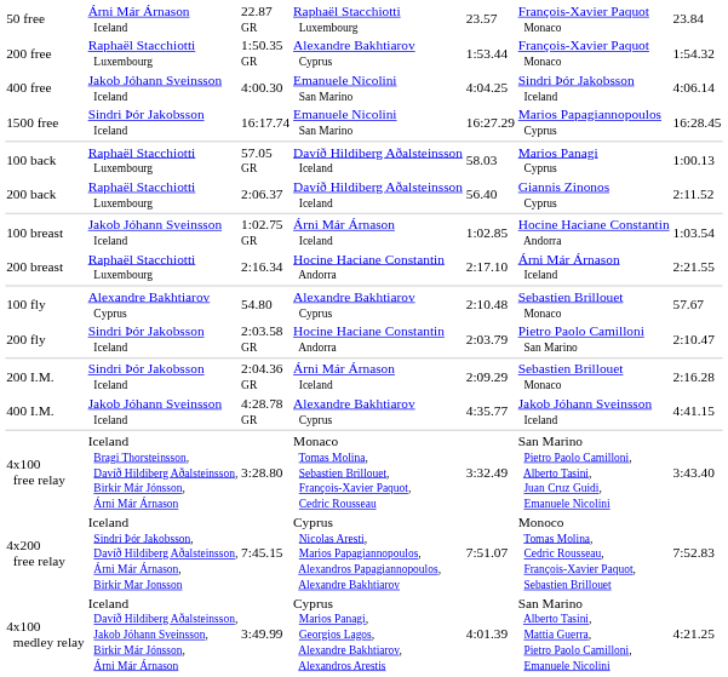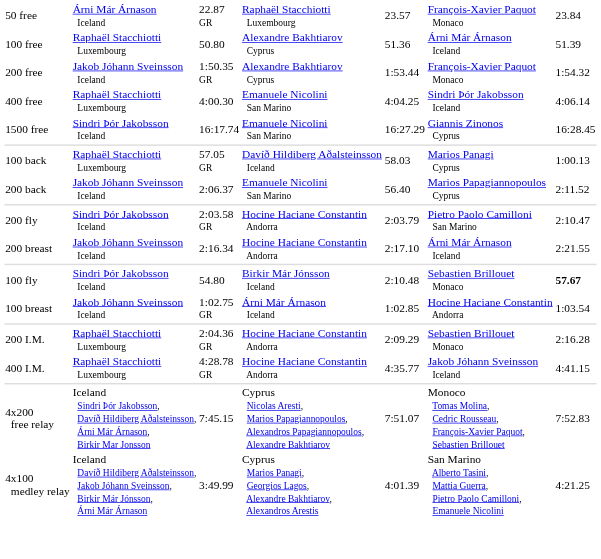 <table>
 <tr>
 <td>50 free</td>
 <td><a href='#'>Árni Már Árnason</a> <small><br>    Iceland </small></td>
 <td>22.87 <small><br>GR</small></td>
 <td><a href='#'>Raphaël Stacchiotti</a> <small><br>    Luxembourg </small></td>
 <td>23.57</td>
 <td><a href='#'>François-Xavier Paquot</a> <small><br>    Monaco </small></td>
 <td>23.84</td>
 </tr>
 <tr>
+<td>100 free</td>
+<td><a href='#'>Raphaël Stacchiotti</a> <small><br>    Luxembourg </small></td>
+<td>50.80</td>
+<td><a href='#'>Alexandre Bakhtiarov</a> <small><br>    Cyprus </small></td>
+<td>51.36</td>
+<td><a href='#'>Árni Már Árnason</a> <small><br>    Iceland </small></td>
+<td>51.39</td>
+</tr>
+<tr>
 <td>200 free</td>
-<td><a href='#'>Raphaël Stacchiotti</a> <small><br>    Luxembourg </small></td>
+<td><a href='#'>Jakob Jóhann Sveinsson</a> <small><br>    Iceland </small></td>
 <td>1:50.35 <small><br>GR</small></td>
 <td><a href='#'>Alexandre Bakhtiarov</a> <small><br>    Cyprus </small></td>
 <td>1:53.44</td>
 <td><a href='#'>François-Xavier Paquot</a> <small><br>    Monaco </small></td>
 <td>1:54.32</td>
 </tr>
 <tr>
 <td>400 free</td>
-<td><a href='#'>Jakob Jóhann Sveinsson</a> <small><br>    Iceland </small></td>
+<td><a href='#'>Raphaël Stacchiotti</a> <small><br>    Luxembourg </small></td>
 <td>4:00.30</td>
 <td><a href='#'>Emanuele Nicolini</a> <small><br>    San Marino </small></td>
 <td>4:04.25</td>
 <td><a href='#'>Sindri Þór Jakobsson</a> <small><br>    Iceland </small></td>
 <td>4:06.14</td>
 </tr>
 <tr>
 <td>1500 free</td>
 <td><a href='#'>Sindri Þór Jakobsson</a> <small><br>    Iceland </small></td>
 <td>16:17.74</td>
 <td><a href='#'>Emanuele Nicolini</a> <small><br>    San Marino </small></td>
 <td>16:27.29</td>
-<td><a href='#'>Marios Papagiannopoulos</a> <small><br>    Cyprus </small></td>
+<td><a href='#'>Giannis Zinonos</a> <small><br>    Cyprus </small></td>
 <td>16:28.45</td>
 </tr>
 <tr bgcolor=#DDDDDD>
 <td colspan=7></td>
 </tr>
 <tr>
 <td>100 back</td>
 <td><a href='#'>Raphaël Stacchiotti</a> <small><br>    Luxembourg </small></td>
 <td>57.05 <small><br>GR</small></td>
 <td><a href='#'>Davíð Hildiberg Aðalsteinsson</a> <small><br>    Iceland </small></td>
 <td>58.03</td>
 <td><a href='#'>Marios Panagi</a> <small><br>    Cyprus </small></td>
 <td>1:00.13</td>
 </tr>
 <tr>
 <td>200 back</td>
-<td><a href='#'>Raphaël Stacchiotti</a> <small><br>    Luxembourg </small></td>
+<td><a href='#'>Jakob Jóhann Sveinsson</a> <small><br>    Iceland </small></td>
 <td>2:06.37</td>
-<td><a href='#'>Davíð Hildiberg Aðalsteinsson</a> <small><br>    Iceland </small></td>
+<td><a href='#'>Emanuele Nicolini</a> <small><br>    San Marino </small></td>
 <td>56.40</td>
-<td><a href='#'>Giannis Zinonos</a> <small><br>    Cyprus </small></td>
+<td><a href='#'>Marios Papagiannopoulos</a> <small><br>    Cyprus </small></td>
 <td>2:11.52</td>
 </tr>
 <tr bgcolor=#DDDDDD>
 <td colspan=7></td>
 </tr>
 <tr>
-<td>100 breast</td>
-<td><a href='#'>Jakob Jóhann Sveinsson</a> <small><br>    Iceland </small></td>
-<td>1:02.75 <small><br>GR</small></td>
-<td><a href='#'>Árni Már Árnason</a> <small><br>    Iceland </small></td>
-<td>1:02.85</td>
+<td>200 fly</td>
+<td><a href='#'>Sindri Þór Jakobsson</a> <small><br>    Iceland </small></td>
+<td>2:03.58 <small><br>GR</small></td>
 <td><a href='#'>Hocine Haciane Constantin</a> <small><br>    Andorra </small></td>
-<td>1:03.54</td>
+<td>2:03.79</td>
+<td><a href='#'>Pietro Paolo Camilloni</a> <small><br>    San Marino </small></td>
+<td>2:10.47</td>
 </tr>
 <tr>
 <td>200 breast</td>
-<td><a href='#'>Raphaël Stacchiotti</a> <small><br>    Luxembourg </small></td>
+<td><a href='#'>Jakob Jóhann Sveinsson</a> <small><br>    Iceland </small></td>
 <td>2:16.34</td>
 <td><a href='#'>Hocine Haciane Constantin</a> <small><br>    Andorra </small></td>
 <td>2:17.10</td>
 <td><a href='#'>Árni Már Árnason</a> <small><br>    Iceland </small></td>
 <td>2:21.55</td>
 </tr>
 <tr bgcolor=#DDDDDD>
 <td colspan=7></td>
 </tr>
 <tr>
 <td>100 fly</td>
-<td><a href='#'>Alexandre Bakhtiarov</a> <small><br>    Cyprus </small></td>
+<td><a href='#'>Sindri Þór Jakobsson</a> <small><br>    Iceland </small></td>
 <td>54.80</td>
-<td><a href='#'>Alexandre Bakhtiarov</a> <small><br>    Cyprus </small></td>
+<td><a href='#'>Birkir Már Jónsson</a> <small><br>    Iceland </small></td>
 <td>2:10.48</td>
 <td><a href='#'>Sebastien Brillouet</a> <small><br>    Monaco </small></td>
-<td>57.67</td>
+<td><strong>57.67</strong></td>
 </tr>
 <tr>
-<td>200 fly</td>
-<td><a href='#'>Sindri Þór Jakobsson</a> <small><br>    Iceland </small></td>
-<td>2:03.58 <small><br>GR</small></td>
+<td>100 breast</td>
+<td><a href='#'>Jakob Jóhann Sveinsson</a> <small><br>    Iceland </small></td>
+<td>1:02.75 <small><br>GR</small></td>
+<td><a href='#'>Árni Már Árnason</a> <small><br>    Iceland </small></td>
+<td>1:02.85</td>
 <td><a href='#'>Hocine Haciane Constantin</a> <small><br>    Andorra </small></td>
-<td>2:03.79</td>
-<td><a href='#'>Pietro Paolo Camilloni</a> <small><br>    San Marino </small></td>
-<td>2:10.47</td>
+<td>1:03.54</td>
 </tr>
 <tr bgcolor=#DDDDDD>
 <td colspan=7></td>
 </tr>
 <tr>
 <td>200 I.M.</td>
-<td><a href='#'>Sindri Þór Jakobsson</a> <small><br>    Iceland </small></td>
+<td><a href='#'>Raphaël Stacchiotti</a> <small><br>    Luxembourg </small></td>
 <td>2:04.36 <small><br>GR</small></td>
-<td><a href='#'>Árni Már Árnason</a> <small><br>    Iceland </small></td>
+<td><a href='#'>Hocine Haciane Constantin</a> <small><br>    Andorra </small></td>
 <td>2:09.29</td>
 <td><a href='#'>Sebastien Brillouet</a> <small><br>    Monaco </small></td>
 <td>2:16.28</td>
 </tr>
 <tr>
 <td>400 I.M.</td>
-<td><a href='#'>Jakob Jóhann Sveinsson</a> <small><br>    Iceland </small></td>
+<td><a href='#'>Raphaël Stacchiotti</a> <small><br>    Luxembourg </small></td>
 <td>4:28.78 <small><br>GR</small></td>
-<td><a href='#'>Alexandre Bakhtiarov</a> <small><br>    Cyprus </small></td>
+<td><a href='#'>Hocine Haciane Constantin</a> <small><br>    Andorra </small></td>
 <td>4:35.77</td>
 <td><a href='#'>Jakob Jóhann Sveinsson</a> <small><br>    Iceland </small></td>
 <td>4:41.15</td>
 </tr>
 <tr bgcolor=#DDDDDD>
 <td colspan=7></td>
-</tr>
-<tr>
-<td>4x100<br>  free relay</td>
-<td> Iceland <small><br>   <a href='#'>Bragi Thorsteinsson</a>,<br>   <a href='#'>Davíð Hildiberg Aðalsteinsson</a>,<br>   <a href='#'>Birkir Már Jónsson</a>,<br>   <a href='#'>Árni Már Árnason</a> </small></td>
-<td>3:28.80</td>
-<td> Monaco <small><br>   <a href='#'>Tomas Molina</a>,<br>   <a href='#'>Sebastien Brillouet</a>,<br>   <a href='#'>François-Xavier Paquot</a>,<br>   <a href='#'>Cedric Rousseau</a> </small></td>
-<td>3:32.49</td>
-<td> San Marino <small><br>   <a href='#'>Pietro Paolo Camilloni</a>,<br>   <a href='#'>Alberto Tasini</a>,<br>   <a href='#'>Juan Cruz Guidi</a>,<br>   <a href='#'>Emanuele Nicolini</a> </small></td>
-<td>3:43.40</td>
 </tr>
 <tr>
 <td>4x200<br>  free relay</td>
 <td> Iceland <small><br>   <a href='#'>Sindri Þór Jakobsson</a>,<br>   <a href='#'>Davíð Hildiberg Aðalsteinsson</a>,<br>   <a href='#'>Árni Már Árnason</a>,<br>   <a href='#'>Birkir Mar Jonsson</a> </small></td>
 <td>7:45.15</td>
 <td> Cyprus <small><br>   <a href='#'>Nicolas Aresti</a>,<br>   <a href='#'>Marios Papagiannopoulos</a>,<br>   <a href='#'>Alexandros Papagiannopoulos</a>,<br>   <a href='#'>Alexandre Bakhtiarov</a> </small></td>
 <td>7:51.07</td>
 <td> Monoco <small><br>   <a href='#'>Tomas Molina</a>,<br>   <a href='#'>Cedric Rousseau</a>,<br>   <a href='#'>François-Xavier Paquot</a>,<br>   <a href='#'>Sebastien Brillouet</a> </small></td>
 <td>7:52.83</td>
 </tr>
 <tr>
 <td>4x100<br>  medley relay</td>
 <td> Iceland <small><br>   <a href='#'>Davíð Hildiberg Aðalsteinsson</a>,<br>   <a href='#'>Jakob Jóhann Sveinsson</a>,<br>   <a href='#'>Birkir Már Jónsson</a>,<br>   <a href='#'>Árni Már Árnason</a> </small></td>
 <td>3:49.99</td>
 <td> Cyprus <small><br>   <a href='#'>Marios Panagi</a>,<br>   <a href='#'>Georgios Lagos</a>,<br>   <a href='#'>Alexandre Bakhtiarov</a>,<br>   <a href='#'>Alexandros Arestis</a> </small></td>
 <td>4:01.39</td>
 <td> San Marino <small><br>   <a href='#'>Alberto Tasini</a>,<br>   <a href='#'>Mattia Guerra</a>,<br>   <a href='#'>Pietro Paolo Camilloni</a>,<br>   <a href='#'>Emanuele Nicolini</a> </small></td>
 <td>4:21.25</td>
 </tr>
 <tr>
 </tr>
 </table>
